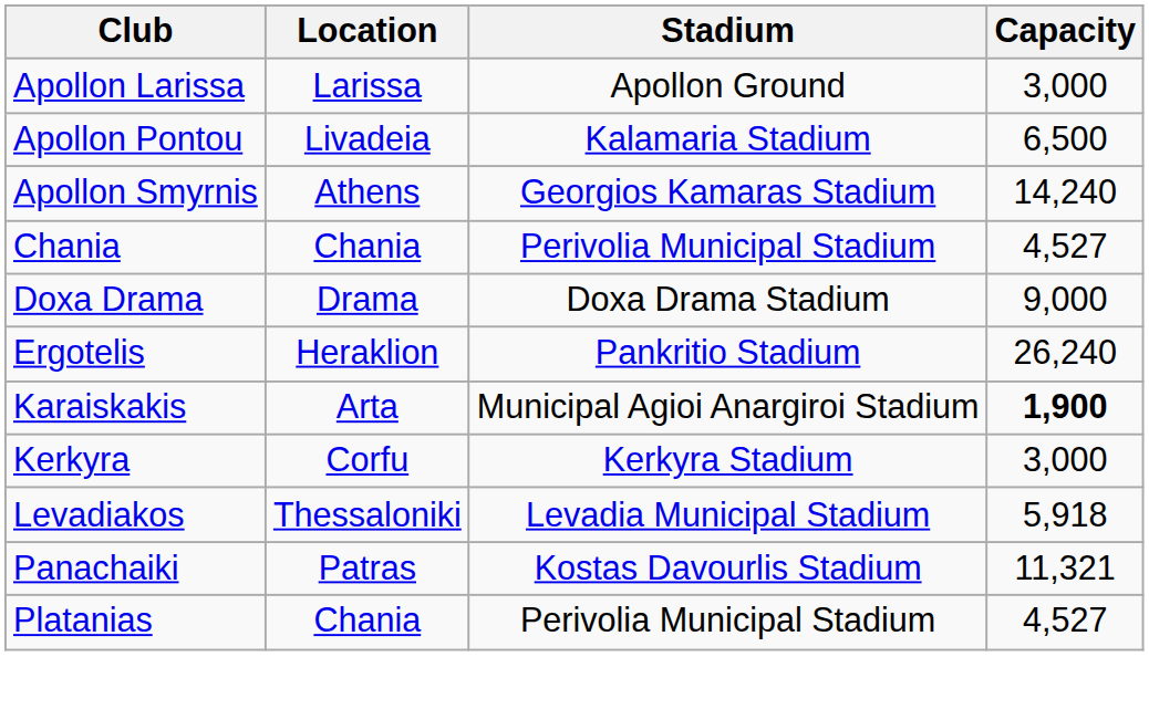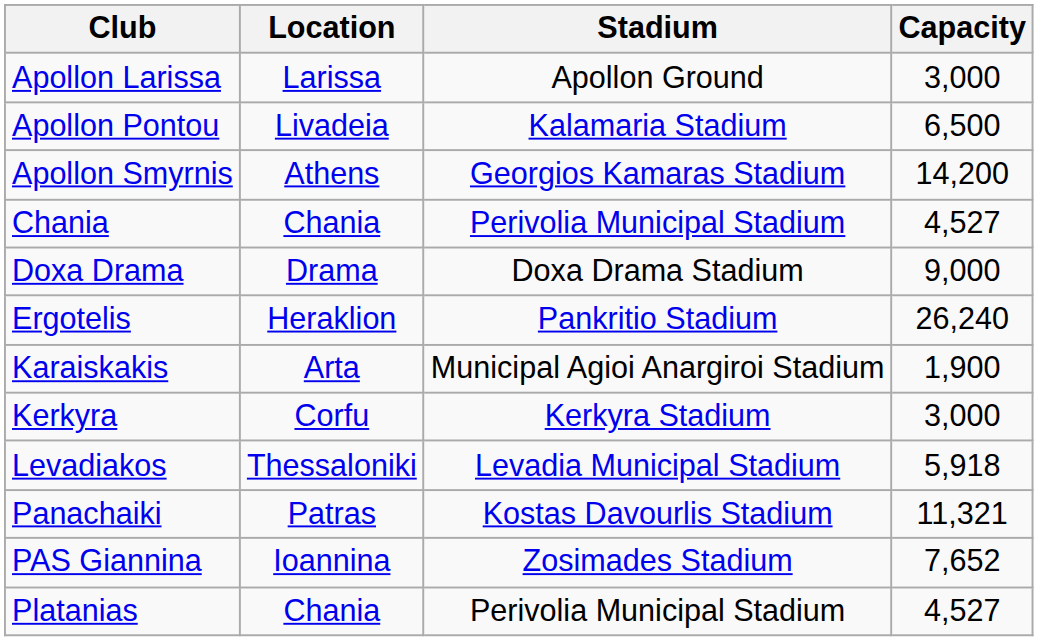 <table class="wikitable sortable" style="text-align:center;">
 <tr>
 <th>Club</th>
 <th>Location</th>
 <th>Stadium</th>
 <th>Capacity</th>
 </tr>
 <tr>
 <td style="text-align:left;"><a href='#'>Apollon Larissa</a></td>
 <td><a href='#'>Larissa</a></td>
 <td>Apollon Ground</td>
 <td style="text-align:center;">3,000</td>
 </tr>
 <tr>
 <td style="text-align:left;"><a href='#'>Apollon Pontou</a></td>
 <td><a href='#'>Livadeia</a></td>
 <td><a href='#'>Kalamaria Stadium</a></td>
 <td align="center">6,500</td>
 </tr>
 <tr>
 <td style="text-align:left;"><a href='#'>Apollon Smyrnis</a></td>
 <td><a href='#'>Athens</a></td>
 <td><a href='#'>Georgios Kamaras Stadium</a></td>
-<td align="center">14,240</td>
+<td align="center">14,200</td>
 </tr>
 <tr>
 <td style="text-align:left;"><a href='#'>Chania</a></td>
 <td><a href='#'>Chania</a></td>
 <td><a href='#'>Perivolia Municipal Stadium</a></td>
 <td align="center">4,527</td>
 </tr>
 <tr>
 <td style="text-align:left;"><a href='#'>Doxa Drama</a></td>
 <td><a href='#'>Drama</a></td>
 <td>Doxa Drama Stadium</td>
 <td align="center">9,000</td>
 </tr>
 <tr>
 <td style="text-align:left;"><a href='#'>Ergotelis</a></td>
 <td><a href='#'>Heraklion</a></td>
 <td><a href='#'>Pankritio Stadium</a></td>
 <td align="center">26,240</td>
 </tr>
 <tr>
 <td style="text-align:left;"><a href='#'>Karaiskakis</a></td>
 <td><a href='#'>Arta</a></td>
 <td>Municipal Agioi Anargiroi Stadium</td>
-<td align="center"><strong>1,900</strong></td>
+<td align="center">1,900</td>
 </tr>
 <tr>
 <td style="text-align:left;"><a href='#'>Kerkyra</a></td>
 <td><a href='#'>Corfu</a></td>
 <td><a href='#'>Kerkyra Stadium</a></td>
 <td align="center">3,000</td>
 </tr>
 <tr>
 <td style="text-align:left;"><a href='#'>Levadiakos</a></td>
 <td><a href='#'>Thessaloniki</a></td>
 <td><a href='#'>Levadia Municipal Stadium</a></td>
 <td align="center">5,918</td>
 </tr>
 <tr>
 <td style="text-align:left;"><a href='#'>Panachaiki</a></td>
 <td><a href='#'>Patras</a></td>
 <td><a href='#'>Kostas Davourlis Stadium</a></td>
 <td align="center">11,321</td>
 </tr>
 <tr>
+<td style="text-align:left;"><a href='#'>PAS Giannina</a></td>
+<td><a href='#'>Ioannina</a></td>
+<td><a href='#'>Zosimades Stadium</a></td>
+<td align="center">7,652</td>
+</tr>
+<tr>
 <td style="text-align:left;"><a href='#'>Platanias</a></td>
 <td><a href='#'>Chania</a></td>
 <td>Perivolia Municipal Stadium</td>
 <td align="center">4,527</td>
 </tr>
 </table>
